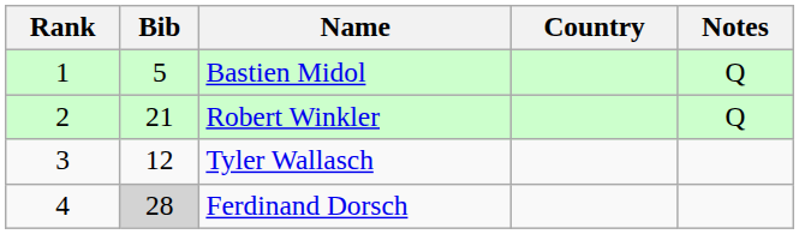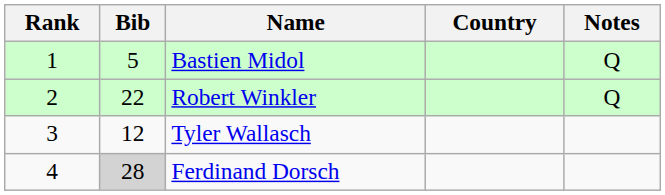 <table class="wikitable" style="text-align:center; width:450px">
 <tr>
 <th>Rank</th>
 <th>Bib</th>
 <th>Name</th>
 <th>Country</th>
 <th>Notes</th>
 </tr>
 <tr bgcolor=ccffcc>
 <td>1</td>
 <td>5</td>
 <td align=left><a href='#'>Bastien Midol</a></td>
 <td align=left></td>
 <td>Q</td>
 </tr>
 <tr bgcolor=ccffcc>
 <td>2</td>
-<td>21</td>
+<td>22</td>
 <td align=left><a href='#'>Robert Winkler</a></td>
 <td align=left></td>
 <td>Q</td>
 </tr>
 <tr>
 <td>3</td>
 <td>12</td>
 <td align=left><a href='#'>Tyler Wallasch</a></td>
 <td align=left></td>
 <td></td>
 </tr>
 <tr>
 <td>4</td>
 <td style="background: lightgrey;">28</td>
 <td align=left><a href='#'>Ferdinand Dorsch</a></td>
 <td align=left></td>
 <td></td>
 </tr>
 </table>
